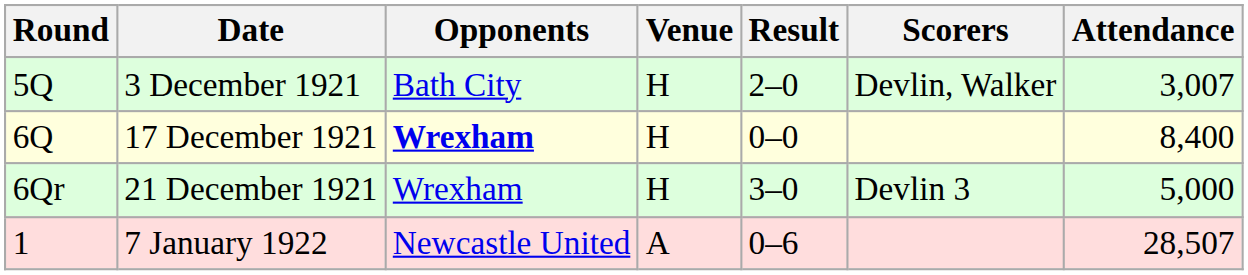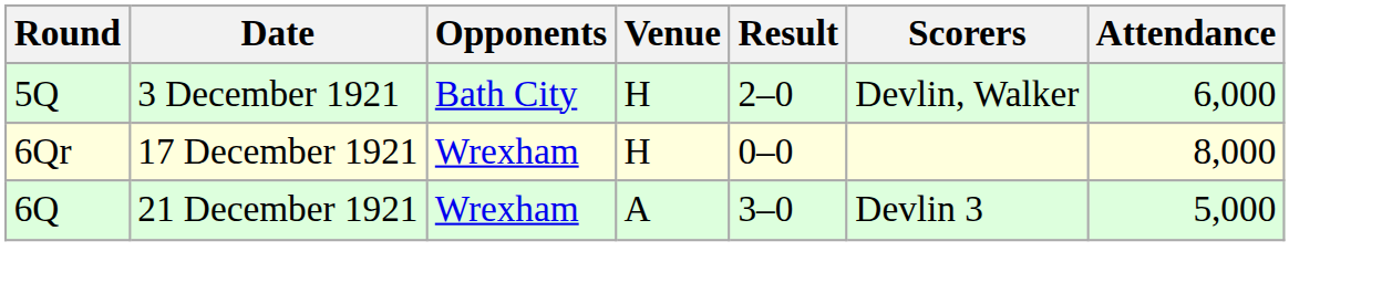 <table class="wikitable">
 <tr>
 <th>Round</th>
 <th>Date</th>
 <th>Opponents</th>
 <th>Venue</th>
 <th>Result</th>
 <th>Scorers</th>
 <th>Attendance</th>
 </tr>
 <tr bgcolor="#ddffdd">
 <td>5Q</td>
 <td>3 December 1921</td>
 <td><a href='#'>Bath City</a></td>
 <td>H</td>
 <td>2–0</td>
 <td>Devlin, Walker</td>
-<td align="right">3,007</td>
+<td align="right">6,000</td>
 </tr>
 <tr bgcolor="#ffffdd">
-<td>6Q</td>
+<td>6Qr</td>
 <td>17 December 1921</td>
-<td><strong><a href='#'>Wrexham</a></strong></td>
+<td><a href='#'>Wrexham</a></td>
 <td>H</td>
 <td>0–0</td>
 <td></td>
-<td align="right">8,400</td>
+<td align="right">8,000</td>
 </tr>
 <tr bgcolor="#ddffdd">
-<td>6Qr</td>
+<td>6Q</td>
 <td>21 December 1921</td>
 <td><a href='#'>Wrexham</a></td>
-<td>H</td>
+<td>A</td>
 <td>3–0</td>
 <td>Devlin 3</td>
 <td align="right">5,000</td>
 </tr>
-<tr bgcolor="#ffdddd">
-<td>1</td>
-<td>7 January 1922</td>
-<td><a href='#'>Newcastle United</a></td>
-<td>A</td>
-<td>0–6</td>
-<td></td>
-<td align="right">28,507</td>
-</tr>
 </table>
